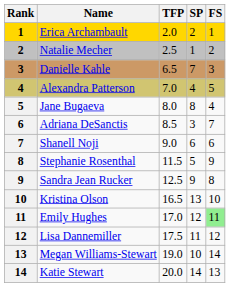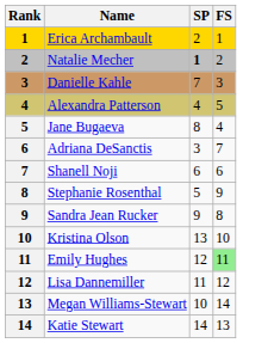 <table class="wikitable">
 <tr>
 <th>Rank</th>
 <th>Name</th>
-<th>TFP</th>
 <th>SP</th>
 <th>FS</th>
 </tr>
 <tr bgcolor="gold">
 <td align="center"><strong>1</strong></td>
 <td><a href='#'>Erica Archambault</a></td>
-<td>2.0</td>
 <td>2</td>
 <td>1</td>
 </tr>
 <tr bgcolor="silver">
 <td align="center"><strong>2</strong></td>
 <td><a href='#'>Natalie Mecher</a></td>
-<td>2.5</td>
-<td>1</td>
+<td><strong>1</strong></td>
 <td>2</td>
 </tr>
 <tr bgcolor="cc9966">
 <td align="center"><strong>3</strong></td>
 <td><a href='#'>Danielle Kahle</a></td>
-<td>6.5</td>
 <td>7</td>
 <td>3</td>
 </tr>
 <tr bgcolor="#d1c571">
 <td align="center"><strong>4</strong></td>
 <td><a href='#'>Alexandra Patterson</a></td>
-<td>7.0</td>
 <td>4</td>
 <td>5</td>
 </tr>
 <tr>
 <th>5</th>
 <td><a href='#'>Jane Bugaeva</a></td>
-<td>8.0</td>
 <td>8</td>
 <td>4</td>
 </tr>
 <tr>
 <th>6</th>
 <td><a href='#'>Adriana DeSanctis</a></td>
-<td>8.5</td>
 <td>3</td>
 <td>7</td>
 </tr>
 <tr>
 <th>7</th>
 <td><a href='#'>Shanell Noji</a></td>
-<td>9.0</td>
 <td>6</td>
 <td>6</td>
 </tr>
 <tr>
 <th>8</th>
 <td><a href='#'>Stephanie Rosenthal</a></td>
-<td>11.5</td>
 <td>5</td>
 <td>9</td>
 </tr>
 <tr>
 <th>9</th>
 <td><a href='#'>Sandra Jean Rucker</a></td>
-<td>12.5</td>
 <td>9</td>
 <td>8</td>
 </tr>
 <tr>
 <th>10</th>
 <td><a href='#'>Kristina Olson</a></td>
-<td>16.5</td>
 <td>13</td>
 <td>10</td>
 </tr>
 <tr>
 <th>11</th>
 <td><a href='#'>Emily Hughes</a></td>
-<td>17.0</td>
 <td>12</td>
 <td style="background: lightgreen;">11</td>
 </tr>
 <tr>
 <th>12</th>
 <td><a href='#'>Lisa Dannemiller</a></td>
-<td>17.5</td>
 <td>11</td>
 <td>12</td>
 </tr>
 <tr>
 <th>13</th>
 <td><a href='#'>Megan Williams-Stewart</a></td>
-<td>19.0</td>
 <td>10</td>
 <td>14</td>
 </tr>
 <tr>
 <th>14</th>
 <td><a href='#'>Katie Stewart</a></td>
-<td>20.0</td>
 <td>14</td>
 <td>13</td>
 </tr>
 </table>
